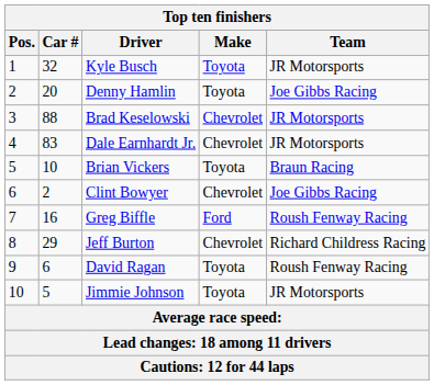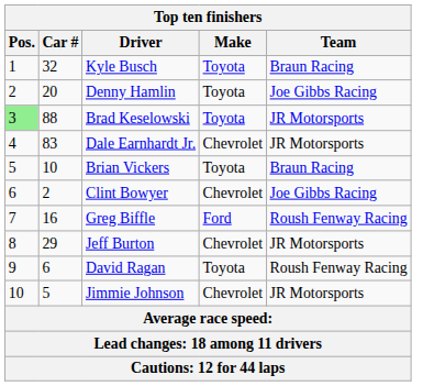 <table class="wikitable" style="font-size: 90%;">
 <tr>
 <th colspan=9>Top ten finishers</th>
 </tr>
 <tr>
 <th>Pos.</th>
 <th>Car #</th>
 <th>Driver</th>
 <th>Make</th>
 <th>Team</th>
 </tr>
 <tr>
 <td>1</td>
 <td>32</td>
 <td><a href='#'>Kyle Busch</a></td>
 <td><a href='#'>Toyota</a></td>
-<td>JR Motorsports</td>
+<td><a href='#'>Braun Racing</a></td>
 </tr>
 <tr>
 <td>2</td>
 <td>20</td>
 <td><a href='#'>Denny Hamlin</a></td>
 <td>Toyota</td>
 <td><a href='#'>Joe Gibbs Racing</a></td>
 </tr>
 <tr>
-<td>3</td>
+<td style="background: lightgreen;">3</td>
 <td>88</td>
 <td><a href='#'>Brad Keselowski</a></td>
-<td><a href='#'>Chevrolet</a></td>
+<td><a href='#'>Toyota</a></td>
 <td><a href='#'>JR Motorsports</a></td>
 </tr>
 <tr>
 <td>4</td>
 <td>83</td>
 <td><a href='#'>Dale Earnhardt Jr.</a></td>
 <td>Chevrolet</td>
 <td>JR Motorsports</td>
 </tr>
 <tr>
 <td>5</td>
 <td>10</td>
 <td><a href='#'>Brian Vickers</a></td>
 <td>Toyota</td>
 <td><a href='#'>Braun Racing</a></td>
 </tr>
 <tr>
 <td>6</td>
 <td>2</td>
 <td><a href='#'>Clint Bowyer</a></td>
 <td>Chevrolet</td>
 <td><a href='#'>Joe Gibbs Racing</a></td>
 </tr>
 <tr>
 <td>7</td>
 <td>16</td>
 <td><a href='#'>Greg Biffle</a></td>
 <td><a href='#'>Ford</a></td>
 <td><a href='#'>Roush Fenway Racing</a></td>
 </tr>
 <tr>
 <td>8</td>
 <td>29</td>
 <td><a href='#'>Jeff Burton</a></td>
 <td>Chevrolet</td>
-<td>Richard Childress Racing</td>
+<td>JR Motorsports</td>
 </tr>
 <tr>
 <td>9</td>
 <td>6</td>
 <td><a href='#'>David Ragan</a></td>
 <td>Toyota</td>
 <td>Roush Fenway Racing</td>
 </tr>
 <tr>
 <td>10</td>
 <td>5</td>
 <td><a href='#'>Jimmie Johnson</a></td>
-<td>Toyota</td>
+<td>Chevrolet</td>
 <td>JR Motorsports</td>
 </tr>
 <tr>
 <th colspan=9>Average race speed: </th>
 </tr>
 <tr>
 <th colspan=9>Lead changes: 18 among 11 drivers</th>
 </tr>
 <tr>
 <th colspan=9>Cautions: 12 for 44 laps</th>
 </tr>
 </table>
